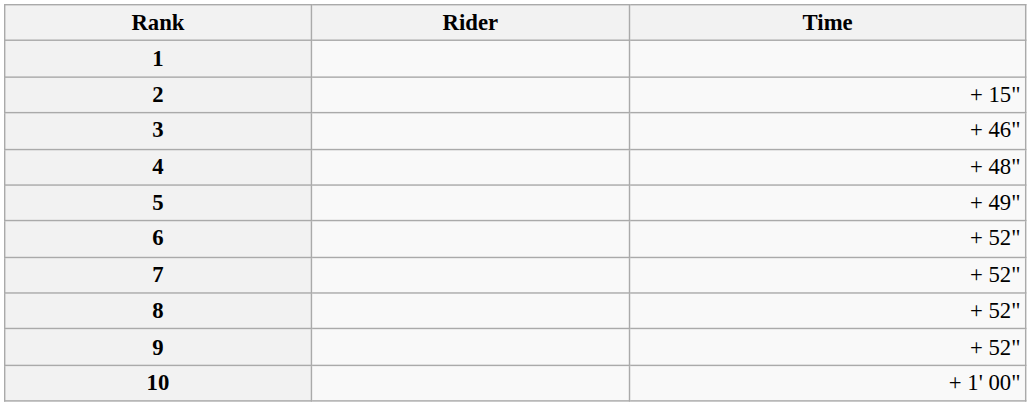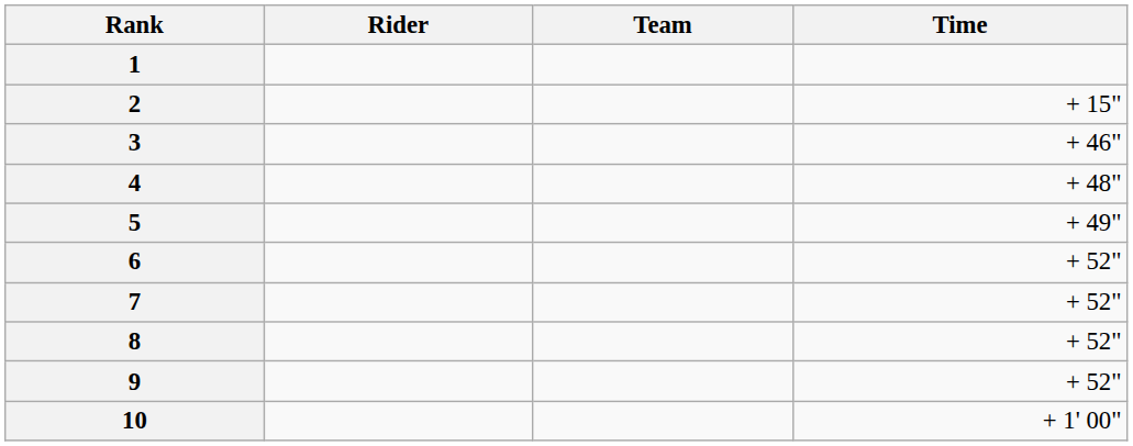 <table class="wikitable" style="width:45em;margin-bottom:0;">
 <tr>
 <th scope="col">Rank</th>
 <th scope="col">Rider</th>
+<th scope="col">Team</th>
 <th scope="col">Time</th>
 </tr>
 <tr>
 <th scope="row">1</th>
 <td> </td>
+<td></td>
 <td align="right"></td>
 </tr>
 <tr>
 <th scope="row">2</th>
 <td></td>
+<td> </td>
 <td align="right">+ 15"</td>
 </tr>
 <tr>
 <th scope="row">3</th>
+<td></td>
 <td></td>
 <td align="right">+ 46"</td>
 </tr>
 <tr>
 <th scope="row">4</th>
 <td> </td>
+<td></td>
 <td align="right">+ 48"</td>
 </tr>
 <tr>
 <th scope="row">5</th>
+<td></td>
 <td></td>
 <td align="right">+ 49"</td>
 </tr>
 <tr>
 <th scope="row">6</th>
 <td></td>
+<td></td>
 <td align="right">+ 52"</td>
 </tr>
 <tr>
 <th scope="row">7</th>
+<td></td>
 <td></td>
 <td align="right">+ 52"</td>
 </tr>
 <tr>
 <th scope="row">8</th>
 <td></td>
+<td></td>
 <td align="right">+ 52"</td>
 </tr>
 <tr>
 <th scope="row">9</th>
+<td></td>
 <td></td>
 <td align="right">+ 52"</td>
 </tr>
 <tr>
 <th scope="row">10</th>
 <td></td>
+<td></td>
 <td align="right">+ 1' 00"</td>
 </tr>
 </table>
